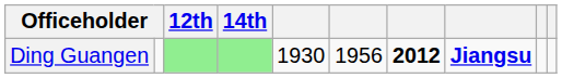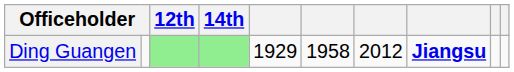 <table class="wikitable sortable" style=text-align:center>
 <tr>
 <th scope=col colspan="2">Officeholder</th>
 <th scope=col><a href='#'>12th</a></th>
 <th scope=col><a href='#'>14th</a></th>
 <th scope=col></th>
 <th scope=col></th>
 <th scope=col></th>
 <th scope=col></th>
 <th scope=col></th>
 <th scope=col class="unsortable"></th>
 </tr>
 <tr>
 <th align="center" scope="row" style="font-weight:normal;"><a href='#'>Ding Guangen</a></th>
 <td></td>
 <td bgcolor = LightGreen></td>
 <td bgcolor = LightGreen></td>
-<td>1930</td>
-<td>1956</td>
-<td><strong>2012</strong></td>
+<td>1929</td>
+<td>1958</td>
+<td>2012</td>
 <td><strong><a href='#'>Jiangsu</a></strong></td>
 <td></td>
 <td></td>
 </tr>
 </table>
